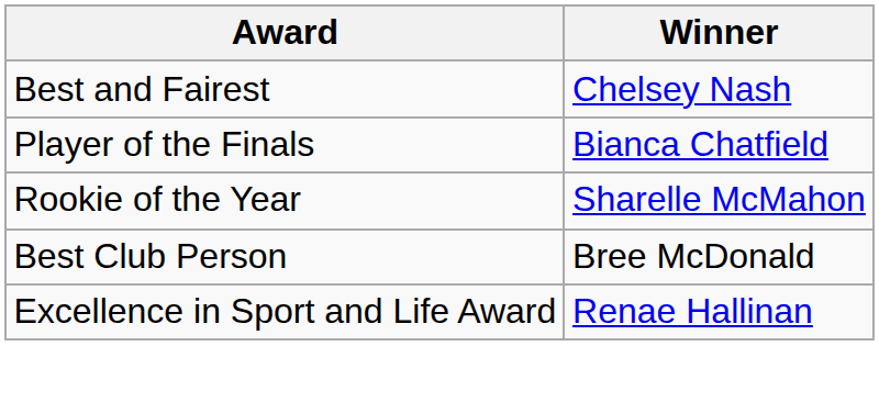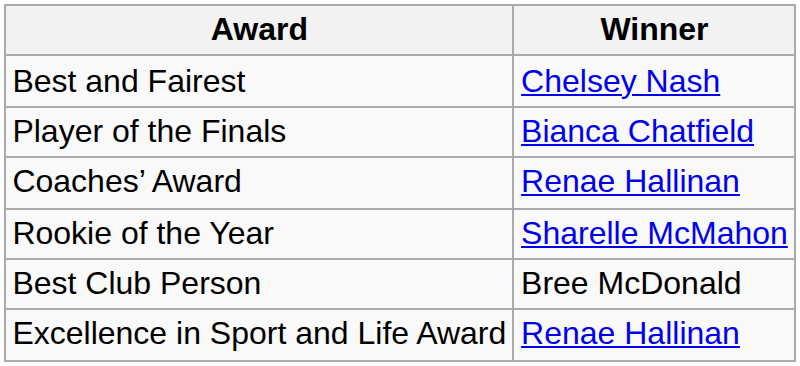 <table class="wikitable collapsible">
 <tr>
 <th>Award</th>
 <th>Winner</th>
 </tr>
 <tr>
 <td>Best and Fairest</td>
 <td><a href='#'>Chelsey Nash</a></td>
 </tr>
 <tr>
 <td>Player of the Finals</td>
 <td><a href='#'>Bianca Chatfield</a></td>
+</tr>
+<tr>
+<td>Coaches’ Award</td>
+<td><a href='#'>Renae Hallinan</a></td>
 </tr>
 <tr>
 <td>Rookie of the Year</td>
 <td><a href='#'>Sharelle McMahon</a></td>
 </tr>
 <tr>
 <td>Best Club Person</td>
 <td>Bree McDonald</td>
 </tr>
 <tr>
 <td>Excellence in Sport and Life Award</td>
 <td><a href='#'>Renae Hallinan</a></td>
 </tr>
 <tr>
 </tr>
 </table>
